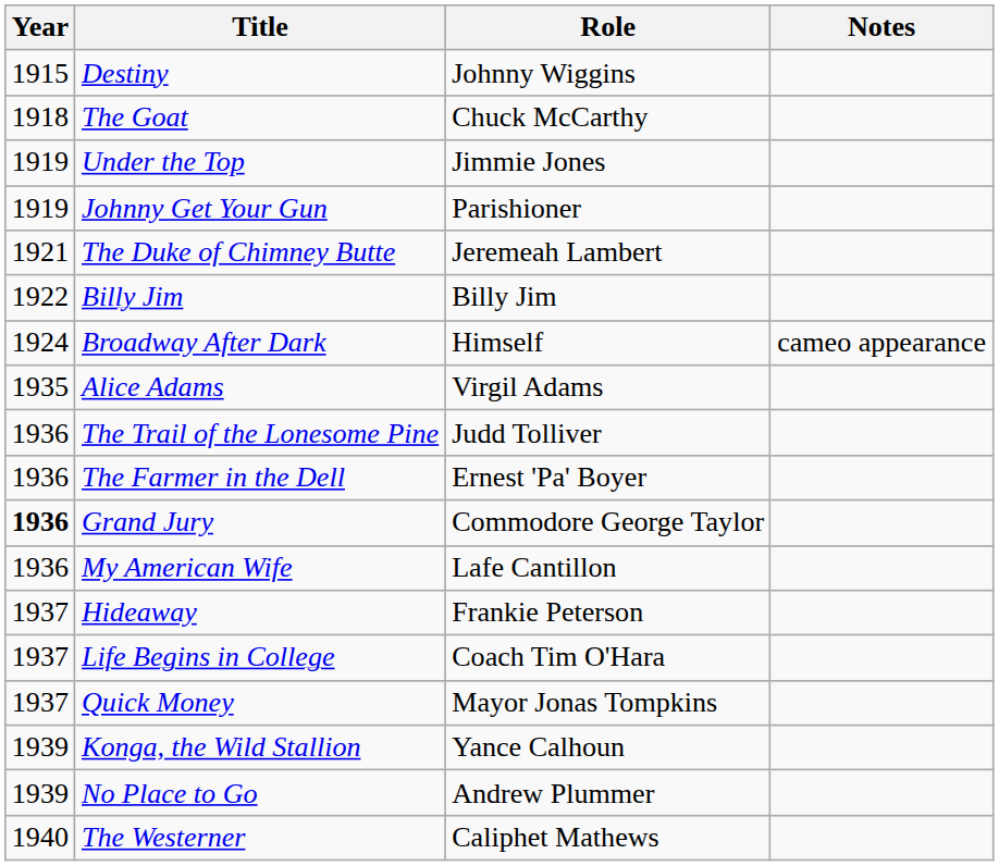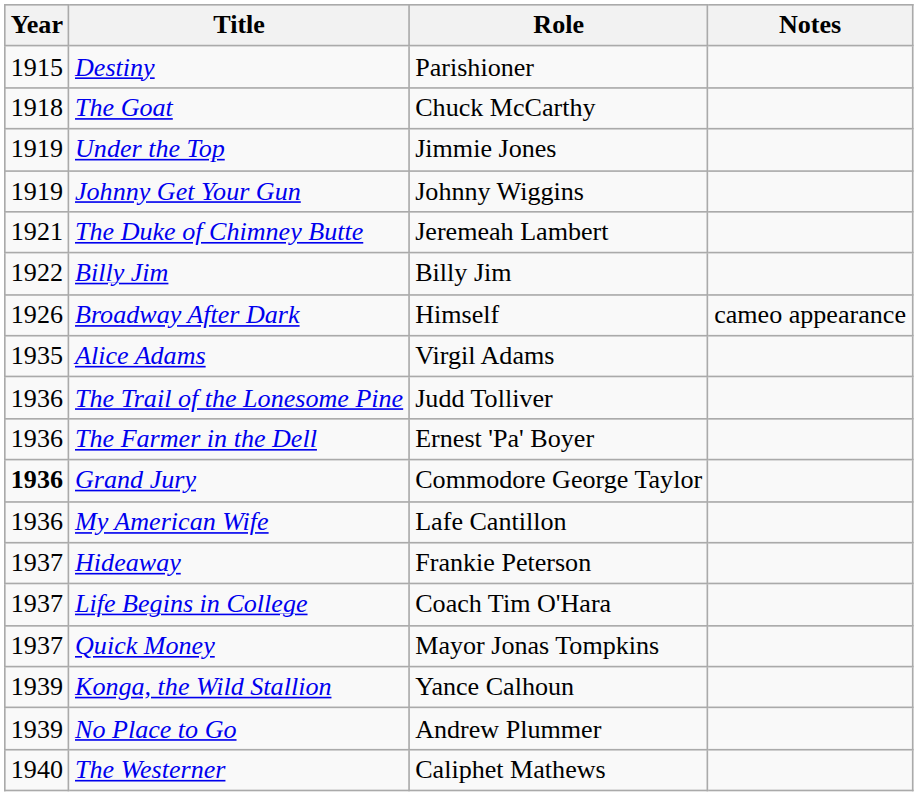 <table class="wikitable">
 <tr>
 <th>Year</th>
 <th>Title</th>
 <th>Role</th>
 <th>Notes</th>
 </tr>
 <tr>
 <td>1915</td>
 <td><em><a href='#'>Destiny</a></em></td>
-<td>Johnny Wiggins</td>
+<td>Parishioner</td>
 <td></td>
 </tr>
 <tr>
 <td>1918</td>
 <td><em><a href='#'>The Goat</a></em></td>
 <td>Chuck McCarthy</td>
 <td></td>
 </tr>
 <tr>
 <td>1919</td>
 <td><em><a href='#'>Under the Top</a></em></td>
 <td>Jimmie Jones</td>
 <td></td>
 </tr>
 <tr>
 <td>1919</td>
 <td><em><a href='#'>Johnny Get Your Gun</a></em></td>
-<td>Parishioner</td>
+<td>Johnny Wiggins</td>
 <td></td>
 </tr>
 <tr>
 <td>1921</td>
 <td><em><a href='#'>The Duke of Chimney Butte</a></em></td>
 <td>Jeremeah Lambert</td>
 <td></td>
 </tr>
 <tr>
 <td>1922</td>
 <td><em><a href='#'>Billy Jim</a></em></td>
 <td>Billy Jim</td>
 <td></td>
 </tr>
 <tr>
-<td>1924</td>
+<td>1926</td>
 <td><em><a href='#'>Broadway After Dark</a></em></td>
 <td>Himself</td>
 <td>cameo appearance</td>
 </tr>
 <tr>
 <td>1935</td>
 <td><em><a href='#'>Alice Adams</a></em></td>
 <td>Virgil Adams</td>
 <td></td>
 </tr>
 <tr>
 <td>1936</td>
 <td><em><a href='#'>The Trail of the Lonesome Pine</a></em></td>
 <td>Judd Tolliver</td>
 <td></td>
 </tr>
 <tr>
 <td>1936</td>
 <td><em><a href='#'>The Farmer in the Dell</a></em></td>
 <td>Ernest 'Pa' Boyer</td>
 <td></td>
 </tr>
 <tr>
 <td><strong>1936</strong></td>
 <td><em><a href='#'>Grand Jury</a></em></td>
 <td>Commodore George Taylor</td>
 <td></td>
 </tr>
 <tr>
 <td>1936</td>
 <td><em><a href='#'>My American Wife</a></em></td>
 <td>Lafe Cantillon</td>
 <td></td>
 </tr>
 <tr>
 <td>1937</td>
 <td><em><a href='#'>Hideaway</a></em></td>
 <td>Frankie Peterson</td>
 <td></td>
 </tr>
 <tr>
 <td>1937</td>
 <td><em><a href='#'>Life Begins in College</a></em></td>
 <td>Coach Tim O'Hara</td>
 <td></td>
 </tr>
 <tr>
 <td>1937</td>
 <td><em><a href='#'>Quick Money</a></em></td>
 <td>Mayor Jonas Tompkins</td>
 <td></td>
 </tr>
 <tr>
 <td>1939</td>
 <td><em><a href='#'>Konga, the Wild Stallion</a></em></td>
 <td>Yance Calhoun</td>
 <td></td>
 </tr>
 <tr>
 <td>1939</td>
 <td><em><a href='#'>No Place to Go</a></em></td>
 <td>Andrew Plummer</td>
 <td></td>
 </tr>
 <tr>
 <td>1940</td>
 <td><em><a href='#'>The Westerner</a></em></td>
 <td>Caliphet Mathews</td>
 <td></td>
 </tr>
 </table>
